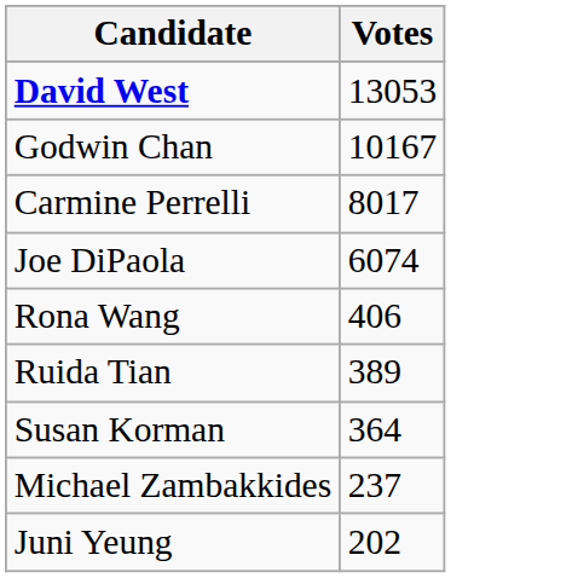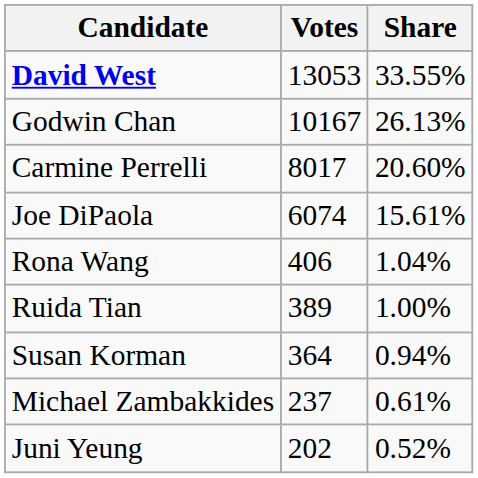 <table class="wikitable">
 <tr>
 <th>Candidate</th>
 <th>Votes</th>
+<th>Share</th>
 </tr>
 <tr>
 <td><strong><a href='#'>David West</a></strong></td>
 <td>13053</td>
+<td>33.55%</td>
 </tr>
 <tr>
 <td>Godwin Chan</td>
 <td>10167</td>
+<td>26.13%</td>
 </tr>
 <tr>
 <td>Carmine Perrelli</td>
 <td>8017</td>
+<td>20.60%</td>
 </tr>
 <tr>
 <td>Joe DiPaola</td>
 <td>6074</td>
+<td>15.61%</td>
 </tr>
 <tr>
 <td>Rona Wang</td>
 <td>406</td>
+<td>1.04%</td>
 </tr>
 <tr>
 <td>Ruida Tian</td>
 <td>389</td>
+<td>1.00%</td>
 </tr>
 <tr>
 <td>Susan Korman</td>
 <td>364</td>
+<td>0.94%</td>
 </tr>
 <tr>
 <td>Michael Zambakkides</td>
 <td>237</td>
+<td>0.61%</td>
 </tr>
 <tr>
 <td>Juni Yeung</td>
 <td>202</td>
+<td>0.52%</td>
 </tr>
 </table>
